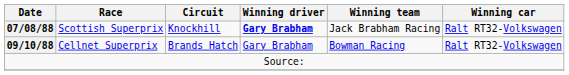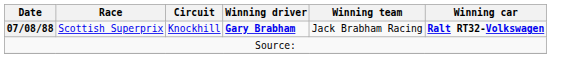 <table class="wikitable" style="font-size: 90%;">
 <tr>
 <th>Date</th>
 <th>Race</th>
 <th>Circuit</th>
 <th>Winning driver</th>
 <th>Winning team</th>
 <th>Winning car</th>
 </tr>
 <tr>
 <th>07/08/88</th>
 <td><a href='#'>Scottish Superprix</a></td>
 <td> <a href='#'>Knockhill</a></td>
 <td><strong> <a href='#'>Gary Brabham</a></strong></td>
 <td>Jack Brabham Racing</td>
-<td><a href='#'>Ralt</a> RT32-<a href='#'>Volkswagen</a></td>
-</tr>
-<tr>
-<th>09/10/88</th>
-<td><a href='#'>Cellnet Superprix</a></td>
-<td> <a href='#'>Brands Hatch</a></td>
-<td> <a href='#'>Gary Brabham</a></td>
-<td><a href='#'>Bowman Racing</a></td>
-<td><a href='#'>Ralt</a> RT32-<a href='#'>Volkswagen</a></td>
+<td><strong><a href='#'>Ralt</a> RT32-<a href='#'>Volkswagen</a></strong></td>
 </tr>
 <tr>
 <td colspan=6 align=center>Source:</td>
 </tr>
 <tr>
 </tr>
 </table>
